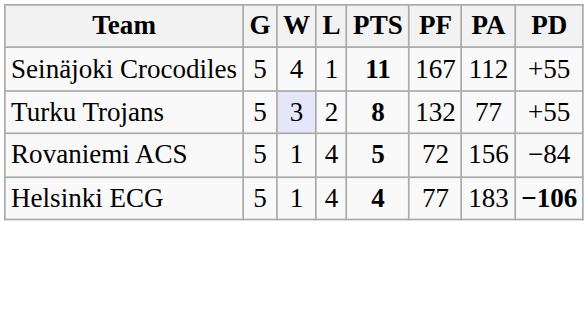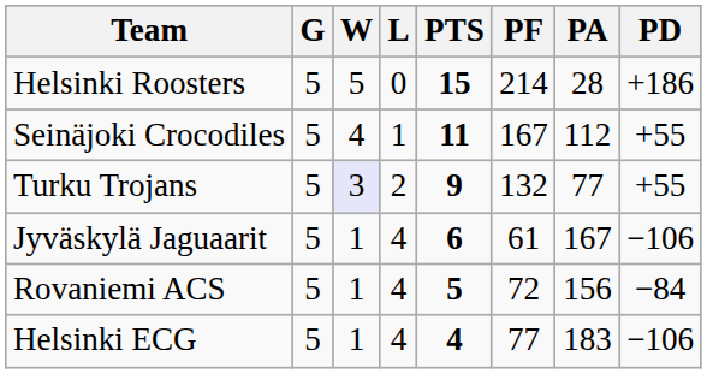 <table class="wikitable" border="1">
 <tr style="background:#efefef;">
 <th>Team</th>
 <th>G</th>
 <th>W</th>
 <th>L</th>
 <th>PTS</th>
 <th>PF</th>
 <th>PA</th>
 <th>PD</th>
+</tr>
+<tr style="text-align:center;">
+<td align="left">Helsinki Roosters</td>
+<td>5</td>
+<td>5</td>
+<td>0</td>
+<td><strong>15</strong></td>
+<td>214</td>
+<td>28</td>
+<td>+186</td>
 </tr>
 <tr style="text-align:center;">
 <td align="left">Seinäjoki Crocodiles</td>
 <td>5</td>
 <td>4</td>
 <td>1</td>
 <td><strong>11</strong></td>
 <td>167</td>
 <td>112</td>
 <td>+55</td>
 </tr>
 <tr style="text-align:center;">
 <td align="left">Turku Trojans</td>
 <td>5</td>
 <td style="background: lavender;">3</td>
 <td>2</td>
-<td><strong>8</strong></td>
+<td><strong>9</strong></td>
 <td>132</td>
 <td>77</td>
 <td>+55</td>
+</tr>
+<tr style="text-align:center;">
+<td align="left">Jyväskylä Jaguaarit</td>
+<td>5</td>
+<td>1</td>
+<td>4</td>
+<td><strong>6</strong></td>
+<td>61</td>
+<td>167</td>
+<td>−106</td>
 </tr>
 <tr style="text-align:center;">
 <td align="left">Rovaniemi ACS</td>
 <td>5</td>
 <td>1</td>
 <td>4</td>
 <td><strong>5</strong></td>
 <td>72</td>
 <td>156</td>
 <td>−84</td>
 </tr>
 <tr style="text-align:center;">
 <td align="left">Helsinki ECG</td>
 <td>5</td>
 <td>1</td>
 <td>4</td>
 <td><strong>4</strong></td>
 <td>77</td>
 <td>183</td>
-<td><strong>−106</strong></td>
+<td>−106</td>
 </tr>
 </table>
